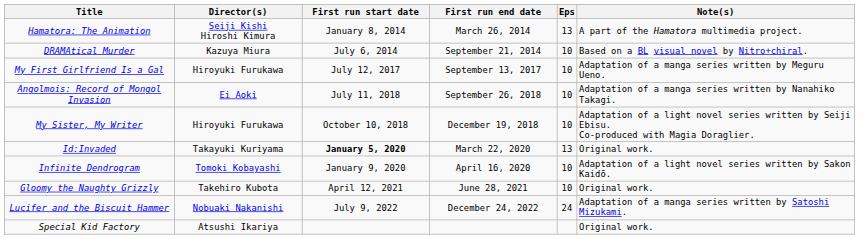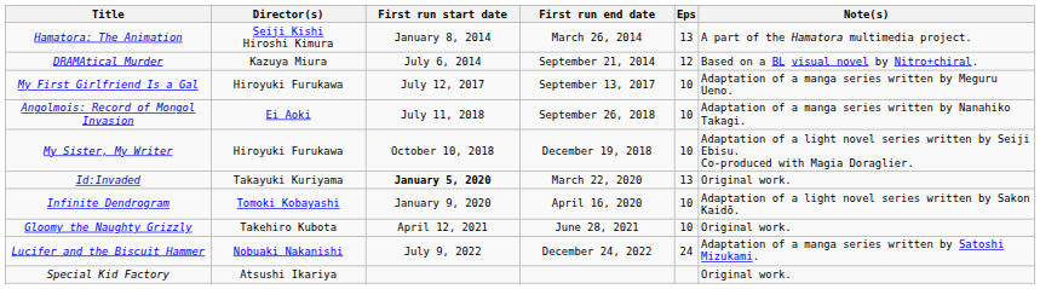 <table class="wikitable sortable" style="text-align:center; margin=auto; ">
 <tr>
 <th scope="col" width=20%>Title</th>
 <th scope="col" width=15%>Director(s)</th>
 <th scope="col" width=15%>First run start date</th>
 <th scope="col" width=15%>First run end date</th>
 <th scope="col" class="unsortable">Eps</th>
 <th scope="col" class="unsortable">Note(s)</th>
 </tr>
 <tr>
 <td><em><a href='#'>Hamatora: The Animation</a></em></td>
 <td><a href='#'>Seiji Kishi</a> <br> Hiroshi Kimura</td>
 <td>January 8, 2014</td>
 <td>March 26, 2014</td>
 <td>13</td>
 <td style="text-align:left;">A part of the <em>Hamatora</em> multimedia project.</td>
 </tr>
 <tr>
 <td><em><a href='#'>DRAMAtical Murder</a></em></td>
 <td>Kazuya Miura</td>
 <td>July 6, 2014</td>
 <td>September 21, 2014</td>
-<td>10</td>
+<td>12</td>
 <td style="text-align:left;">Based on a <a href='#'>BL</a> <a href='#'>visual novel</a> by <a href='#'>Nitro+chiral</a>.</td>
 </tr>
 <tr>
 <td><em><a href='#'>My First Girlfriend Is a Gal</a></em></td>
 <td>Hiroyuki Furukawa</td>
 <td>July 12, 2017</td>
 <td>September 13, 2017</td>
 <td>10</td>
 <td style="text-align:left;">Adaptation of a manga series written by Meguru Ueno.</td>
 </tr>
 <tr>
 <td><em><a href='#'>Angolmois: Record of Mongol Invasion</a></em></td>
 <td><a href='#'>Ei Aoki</a></td>
 <td>July 11, 2018</td>
 <td>September 26, 2018</td>
 <td>10</td>
 <td style="text-align:left;">Adaptation of a manga series written by Nanahiko Takagi.</td>
 </tr>
 <tr>
 <td><em><a href='#'>My Sister, My Writer</a></em></td>
 <td>Hiroyuki Furukawa</td>
 <td>October 10, 2018</td>
 <td>December 19, 2018</td>
 <td>10</td>
 <td style="text-align:left;">Adaptation of a light novel series written by Seiji Ebisu. <br> Co-produced with Magia Doraglier.</td>
 </tr>
 <tr>
 <td><em><a href='#'>Id:Invaded</a></em></td>
 <td>Takayuki Kuriyama</td>
 <td><strong>January 5, 2020</strong></td>
 <td>March 22, 2020</td>
 <td>13</td>
 <td style="text-align:left;">Original work.</td>
 </tr>
 <tr>
 <td><em><a href='#'>Infinite Dendrogram</a></em></td>
 <td><a href='#'>Tomoki Kobayashi</a></td>
 <td>January 9, 2020</td>
 <td>April 16, 2020</td>
 <td>10</td>
 <td style="text-align:left;">Adaptation of a light novel series written by Sakon Kaidō.</td>
 </tr>
 <tr>
 <td><em><a href='#'>Gloomy the Naughty Grizzly</a></em></td>
 <td>Takehiro Kubota</td>
 <td>April 12, 2021</td>
 <td>June 28, 2021</td>
 <td>10</td>
 <td style="text-align:left;">Original work.</td>
 </tr>
 <tr>
 <td><em><a href='#'>Lucifer and the Biscuit Hammer</a></em></td>
 <td><a href='#'>Nobuaki Nakanishi</a></td>
 <td>July 9, 2022</td>
 <td>December 24, 2022</td>
 <td>24</td>
 <td style="text-align:left;">Adaptation of a manga series written by <a href='#'>Satoshi Mizukami</a>.</td>
 </tr>
 <tr>
 <td><em>Special Kid Factory</em></td>
 <td>Atsushi Ikariya</td>
 <td></td>
 <td></td>
 <td></td>
 <td style="text-align:left;">Original work.</td>
 </tr>
 </table>
